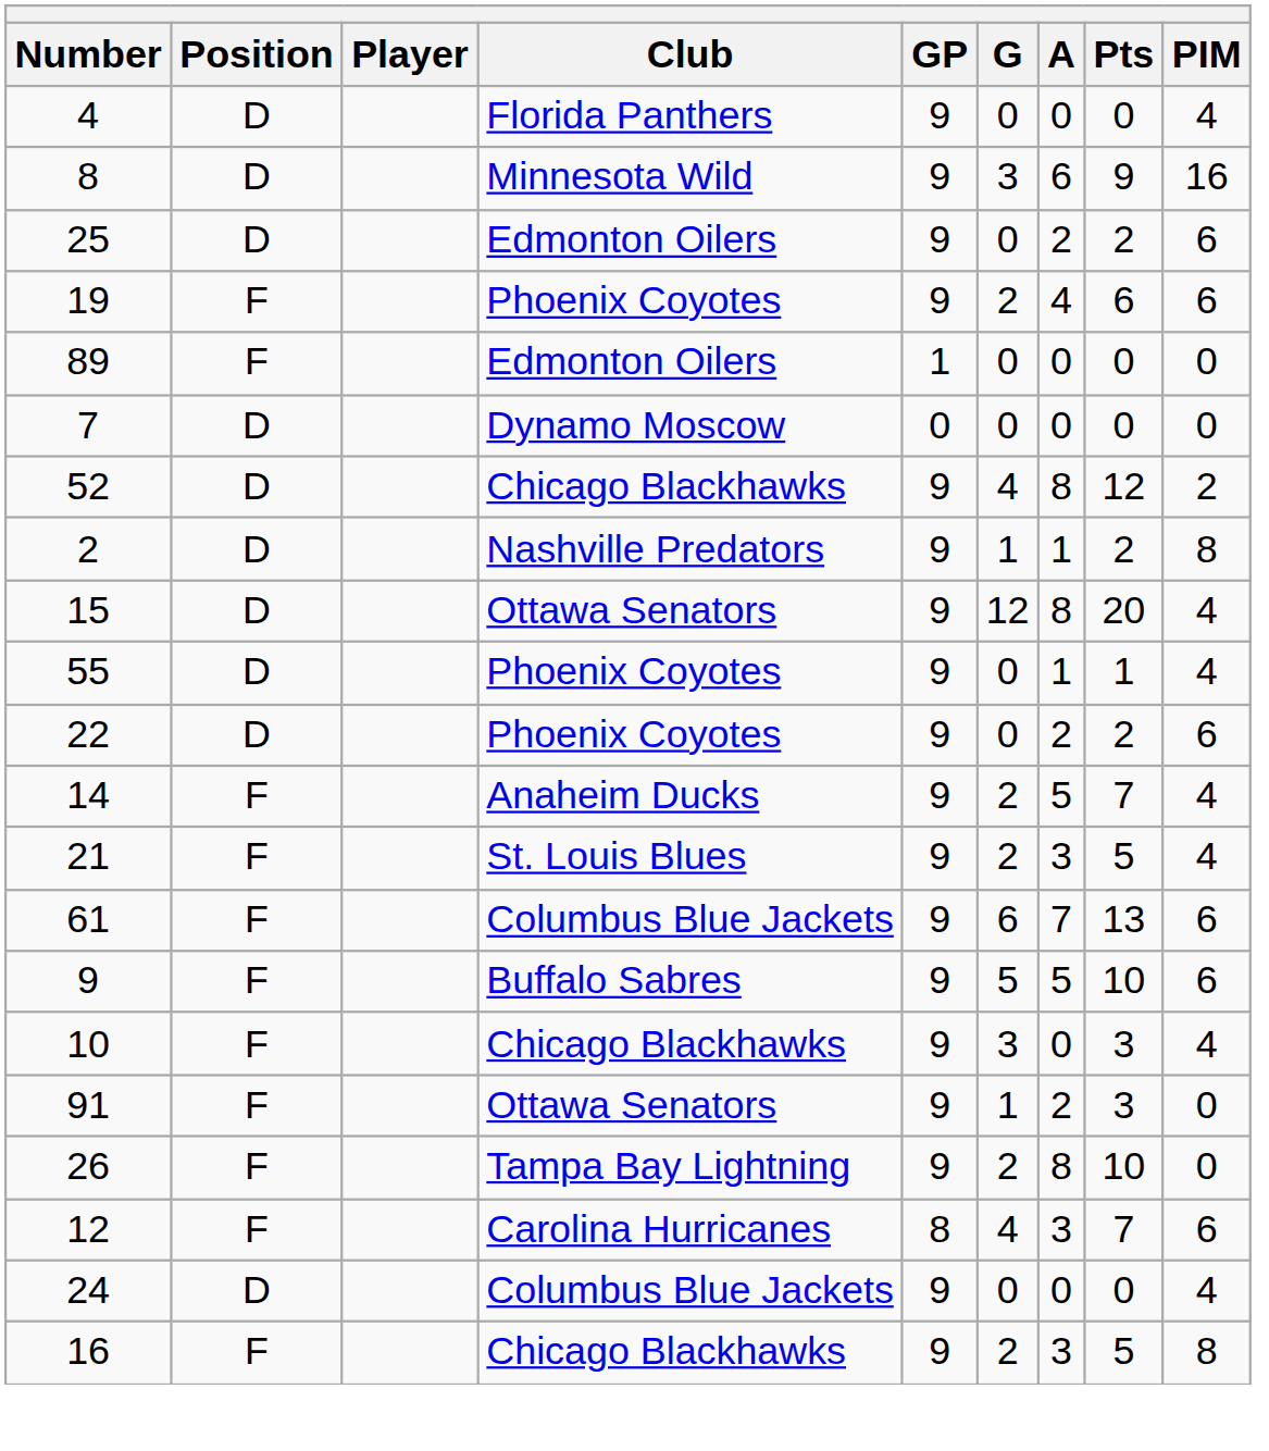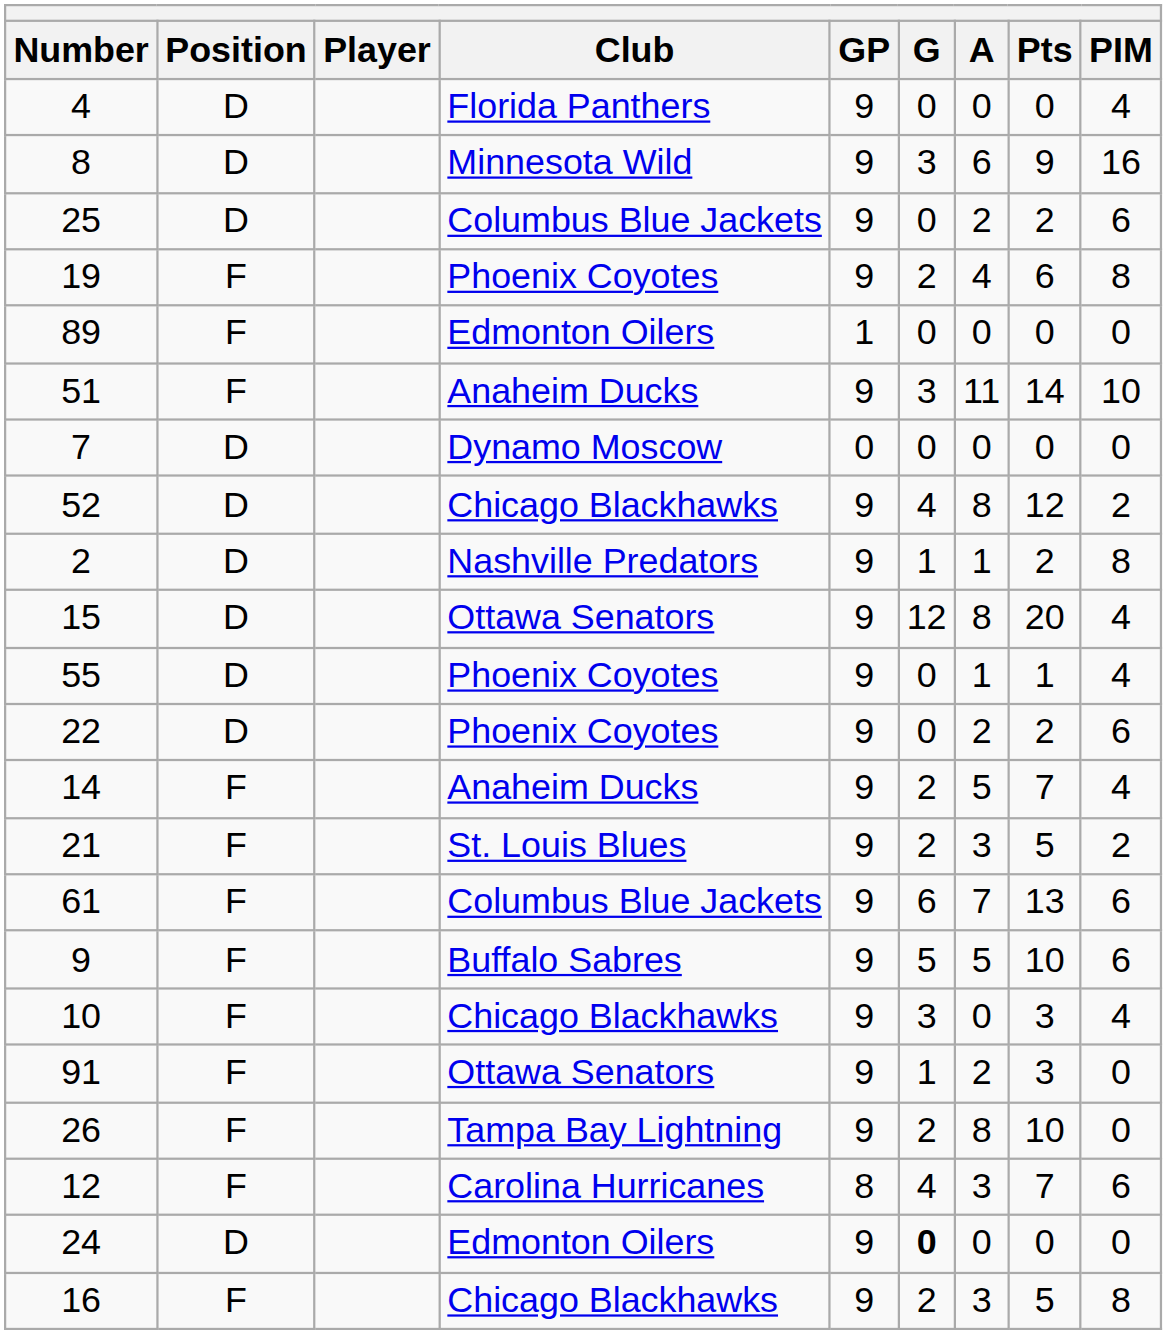 <table class="wikitable sortable" style="text-align: center;">
 <tr>
 <th colspan="9"></th>
 </tr>
 <tr>
 <th>Number</th>
 <th>Position</th>
 <th>Player</th>
 <th>Club</th>
 <th>GP</th>
 <th>G</th>
 <th>A</th>
 <th>Pts</th>
 <th>PIM</th>
 </tr>
 <tr>
 <td>4</td>
 <td>D</td>
 <td align="left"></td>
 <td align="left"><a href='#'>Florida Panthers</a></td>
 <td>9</td>
 <td>0</td>
 <td>0</td>
 <td>0</td>
 <td>4</td>
 </tr>
 <tr>
 <td>8</td>
 <td>D</td>
 <td align="left"></td>
 <td align="left"><a href='#'>Minnesota Wild</a></td>
 <td>9</td>
 <td>3</td>
 <td>6</td>
 <td>9</td>
 <td>16</td>
 </tr>
 <tr>
 <td>25</td>
 <td>D</td>
 <td align="left"></td>
-<td align="left"><a href='#'>Edmonton Oilers</a></td>
+<td align="left"><a href='#'>Columbus Blue Jackets</a></td>
 <td>9</td>
 <td>0</td>
 <td>2</td>
 <td>2</td>
 <td>6</td>
 </tr>
 <tr>
 <td>19</td>
 <td>F</td>
 <td align="left"></td>
 <td align="left"><a href='#'>Phoenix Coyotes</a></td>
 <td>9</td>
 <td>2</td>
 <td>4</td>
 <td>6</td>
-<td>6</td>
+<td>8</td>
 </tr>
 <tr>
 <td>89</td>
 <td>F</td>
 <td align="left"></td>
 <td align="left"><a href='#'>Edmonton Oilers</a></td>
 <td>1</td>
 <td>0</td>
 <td>0</td>
 <td>0</td>
 <td>0</td>
+</tr>
+<tr>
+<td>51</td>
+<td>F</td>
+<td align="left"></td>
+<td align="left"><a href='#'>Anaheim Ducks</a></td>
+<td>9</td>
+<td>3</td>
+<td>11</td>
+<td>14</td>
+<td>10</td>
 </tr>
 <tr>
 <td>7</td>
 <td>D</td>
 <td align="left"></td>
 <td align="left"><a href='#'>Dynamo Moscow</a></td>
 <td>0</td>
 <td>0</td>
 <td>0</td>
 <td>0</td>
 <td>0</td>
 </tr>
 <tr>
 <td>52</td>
 <td>D</td>
 <td align="left"></td>
 <td align="left"><a href='#'>Chicago Blackhawks</a></td>
 <td>9</td>
 <td>4</td>
 <td>8</td>
 <td>12</td>
 <td>2</td>
 </tr>
 <tr>
 <td>2</td>
 <td>D</td>
 <td align="left"></td>
 <td align="left"><a href='#'>Nashville Predators</a></td>
 <td>9</td>
 <td>1</td>
 <td>1</td>
 <td>2</td>
 <td>8</td>
 </tr>
 <tr>
 <td>15</td>
 <td>D</td>
 <td align="left"></td>
 <td align="left"><a href='#'>Ottawa Senators</a></td>
 <td>9</td>
 <td>12</td>
 <td>8</td>
 <td>20</td>
 <td>4</td>
 </tr>
 <tr>
 <td>55</td>
 <td>D</td>
 <td align="left"></td>
 <td align="left"><a href='#'>Phoenix Coyotes</a></td>
 <td>9</td>
 <td>0</td>
 <td>1</td>
 <td>1</td>
 <td>4</td>
 </tr>
 <tr>
 <td>22</td>
 <td>D</td>
 <td align="left"></td>
 <td align="left"><a href='#'>Phoenix Coyotes</a></td>
 <td>9</td>
 <td>0</td>
 <td>2</td>
 <td>2</td>
 <td>6</td>
 </tr>
 <tr>
 <td>14</td>
 <td>F</td>
 <td align="left"></td>
 <td align="left"><a href='#'>Anaheim Ducks</a></td>
 <td>9</td>
 <td>2</td>
 <td>5</td>
 <td>7</td>
 <td>4</td>
 </tr>
 <tr>
 <td>21</td>
 <td>F</td>
 <td align="left"></td>
 <td align="left"><a href='#'>St. Louis Blues</a></td>
 <td>9</td>
 <td>2</td>
 <td>3</td>
 <td>5</td>
-<td>4</td>
+<td>2</td>
 </tr>
 <tr>
 <td>61</td>
 <td>F</td>
 <td align="left"></td>
 <td align="left"><a href='#'>Columbus Blue Jackets</a></td>
 <td>9</td>
 <td>6</td>
 <td>7</td>
 <td>13</td>
 <td>6</td>
 </tr>
 <tr>
 <td>9</td>
 <td>F</td>
 <td align="left"></td>
 <td align="left"><a href='#'>Buffalo Sabres</a></td>
 <td>9</td>
 <td>5</td>
 <td>5</td>
 <td>10</td>
 <td>6</td>
 </tr>
 <tr>
 <td>10</td>
 <td>F</td>
 <td align="left"></td>
 <td align="left"><a href='#'>Chicago Blackhawks</a></td>
 <td>9</td>
 <td>3</td>
 <td>0</td>
 <td>3</td>
 <td>4</td>
 </tr>
 <tr>
 <td>91</td>
 <td>F</td>
 <td align="left"></td>
 <td align="left"><a href='#'>Ottawa Senators</a></td>
 <td>9</td>
 <td>1</td>
 <td>2</td>
 <td>3</td>
 <td>0</td>
 </tr>
 <tr>
 <td>26</td>
 <td>F</td>
 <td align="left"></td>
 <td align="left"><a href='#'>Tampa Bay Lightning</a></td>
 <td>9</td>
 <td>2</td>
 <td>8</td>
 <td>10</td>
 <td>0</td>
 </tr>
 <tr>
 <td>12</td>
 <td>F</td>
 <td align="left"></td>
 <td align="left"><a href='#'>Carolina Hurricanes</a></td>
 <td>8</td>
 <td>4</td>
 <td>3</td>
 <td>7</td>
 <td>6</td>
 </tr>
 <tr>
 <td>24</td>
 <td>D</td>
 <td align="left"></td>
-<td align="left"><a href='#'>Columbus Blue Jackets</a></td>
+<td align="left"><a href='#'>Edmonton Oilers</a></td>
 <td>9</td>
+<td><strong>0</strong></td>
 <td>0</td>
 <td>0</td>
 <td>0</td>
-<td>4</td>
 </tr>
 <tr>
 <td>16</td>
 <td>F</td>
 <td align="left"></td>
 <td align="left"><a href='#'>Chicago Blackhawks</a></td>
 <td>9</td>
 <td>2</td>
 <td>3</td>
 <td>5</td>
 <td>8</td>
 </tr>
 </table>
